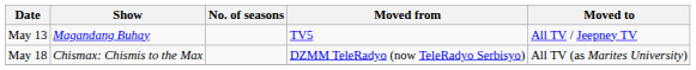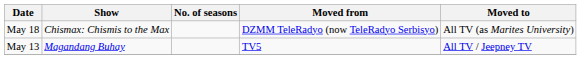 <table class="wikitable">
 <tr>
 <th>Date</th>
 <th>Show</th>
 <th>No. of seasons</th>
 <th>Moved from</th>
 <th>Moved to</th>
 </tr>
 <tr>
+<td>May 18</td>
+<td><em>Chismax: Chismis to the Max</em></td>
+<td></td>
+<td><a href='#'>DZMM TeleRadyo</a> (now <a href='#'>TeleRadyo Serbisyo</a>)</td>
+<td>All TV (as <em>Marites University</em>)</td>
+</tr>
+<tr>
 <td>May 13</td>
 <td><em><a href='#'>Magandang Buhay</a></em></td>
 <td></td>
 <td><a href='#'>TV5</a></td>
 <td><a href='#'>All TV</a> / <a href='#'>Jeepney TV</a></td>
 </tr>
 <tr>
-<td>May 18</td>
-<td><em>Chismax: Chismis to the Max</em></td>
-<td></td>
-<td><a href='#'>DZMM TeleRadyo</a> (now <a href='#'>TeleRadyo Serbisyo</a>)</td>
-<td>All TV (as <em>Marites University</em>)</td>
-</tr>
-<tr>
 </tr>
 </table>
